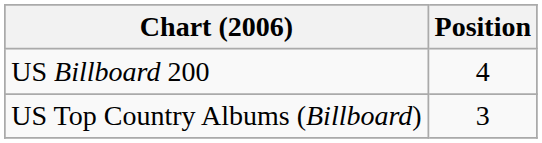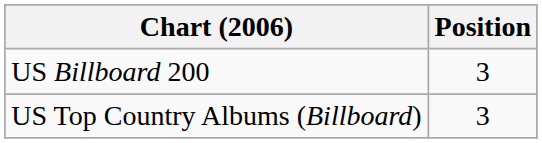 <table class="wikitable sortable">
 <tr>
 <th>Chart (2006)</th>
 <th>Position</th>
 </tr>
 <tr>
 <td>US <em>Billboard</em> 200</td>
-<td align="center">4</td>
+<td align="center">3</td>
 </tr>
 <tr>
 <td>US Top Country Albums (<em>Billboard</em>)</td>
 <td align="center">3</td>
 </tr>
 </table>
